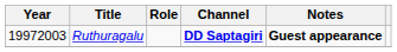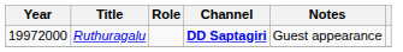 <table class="wikitable sortable">
 <tr>
 <th scope="col">Year</th>
 <th scope="col">Title</th>
 <th scope="col">Role</th>
 <th scope="col">Channel</th>
 <th scope="col">Notes</th>
 <th scope="col" class="unsortable"></th>
 </tr>
 <tr>
-<td>19972003</td>
+<td>19972000</td>
 <td><em><a href='#'>Ruthuragalu</a></em></td>
 <td></td>
 <td><strong><a href='#'>DD Saptagiri</a></strong></td>
-<td><strong>Guest appearance</strong></td>
+<td>Guest appearance</td>
 <td></td>
 </tr>
 <tr>
 </tr>
 </table>
